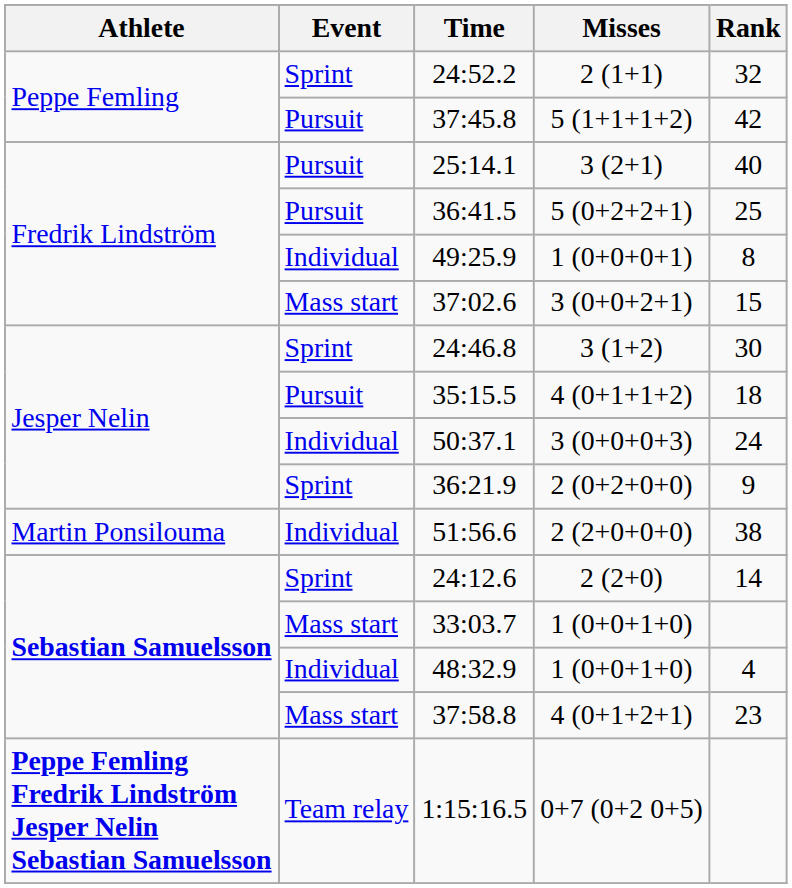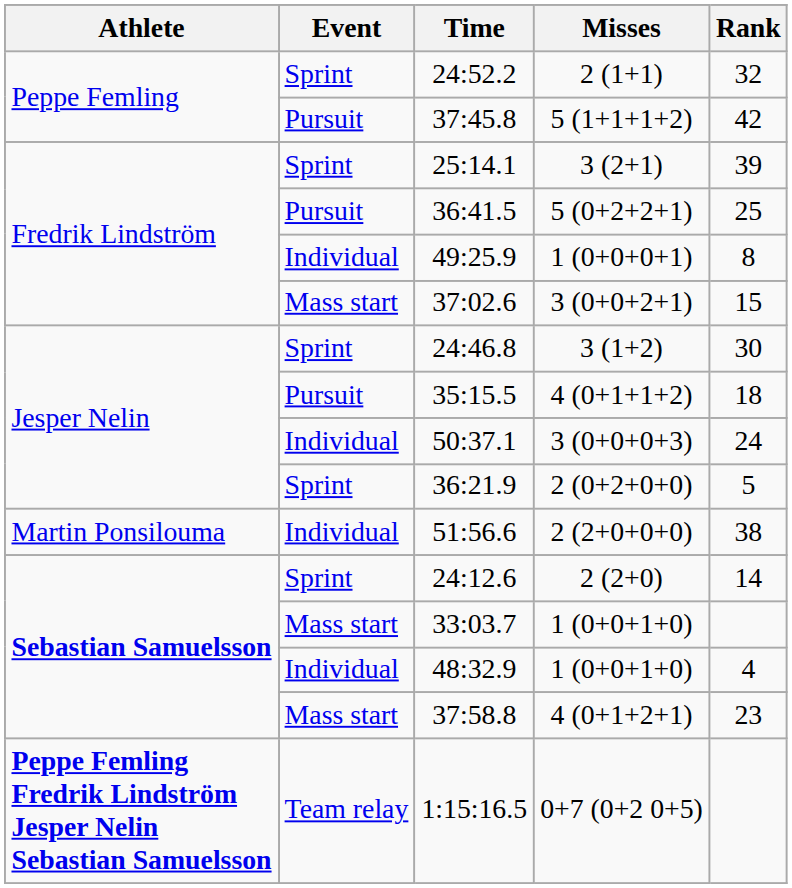 <table class="wikitable" style="font-size:90%">
 <tr>
 <th>Athlete</th>
 <th>Event</th>
 <th>Time</th>
 <th>Misses</th>
 <th>Rank</th>
 </tr>
 <tr align=center>
 <td align=left rowspan=2><a href='#'>Peppe Femling</a></td>
 <td align=left><a href='#'>Sprint</a></td>
 <td>24:52.2</td>
 <td>2 (1+1)</td>
 <td>32</td>
 </tr>
 <tr align=center>
 <td align=left><a href='#'>Pursuit</a></td>
 <td>37:45.8</td>
 <td>5 (1+1+1+2)</td>
 <td>42</td>
 </tr>
 <tr align=center>
 <td align=left rowspan=4><a href='#'>Fredrik Lindström</a></td>
-<td align=left><a href='#'>Pursuit</a></td>
+<td align=left><a href='#'>Sprint</a></td>
 <td>25:14.1</td>
 <td>3 (2+1)</td>
-<td>40</td>
+<td>39</td>
 </tr>
 <tr align=center>
 <td align=left><a href='#'>Pursuit</a></td>
 <td>36:41.5</td>
 <td>5 (0+2+2+1)</td>
 <td>25</td>
 </tr>
 <tr align=center>
 <td align=left><a href='#'>Individual</a></td>
 <td>49:25.9</td>
 <td>1 (0+0+0+1)</td>
 <td>8</td>
 </tr>
 <tr align=center>
 <td align=left><a href='#'>Mass start</a></td>
 <td>37:02.6</td>
 <td>3 (0+0+2+1)</td>
 <td>15</td>
 </tr>
 <tr align=center>
 <td align=left rowspan=4><a href='#'>Jesper Nelin</a></td>
 <td align=left><a href='#'>Sprint</a></td>
 <td>24:46.8</td>
 <td>3 (1+2)</td>
 <td>30</td>
 </tr>
 <tr align=center>
 <td align=left><a href='#'>Pursuit</a></td>
 <td>35:15.5</td>
 <td>4 (0+1+1+2)</td>
 <td>18</td>
 </tr>
 <tr align=center>
 <td align=left><a href='#'>Individual</a></td>
 <td>50:37.1</td>
 <td>3 (0+0+0+3)</td>
 <td>24</td>
 </tr>
 <tr align=center>
 <td align=left><a href='#'>Sprint</a></td>
 <td>36:21.9</td>
 <td>2 (0+2+0+0)</td>
-<td>9</td>
+<td>5</td>
 </tr>
 <tr align=center>
 <td align=left><a href='#'>Martin Ponsilouma</a></td>
 <td align=left><a href='#'>Individual</a></td>
 <td>51:56.6</td>
 <td>2 (2+0+0+0)</td>
 <td>38</td>
 </tr>
 <tr align=center>
 <td align=left rowspan=4><strong><a href='#'>Sebastian Samuelsson</a></strong></td>
 <td align=left><a href='#'>Sprint</a></td>
 <td>24:12.6</td>
 <td>2 (2+0)</td>
 <td>14</td>
 </tr>
 <tr align=center>
 <td align=left><a href='#'>Mass start</a></td>
 <td>33:03.7</td>
 <td>1 (0+0+1+0)</td>
 <td></td>
 </tr>
 <tr align=center>
 <td align=left><a href='#'>Individual</a></td>
 <td>48:32.9</td>
 <td>1 (0+0+1+0)</td>
 <td>4</td>
 </tr>
 <tr align=center>
 <td align=left><a href='#'>Mass start</a></td>
 <td>37:58.8</td>
 <td>4 (0+1+2+1)</td>
 <td>23</td>
 </tr>
 <tr align=center>
 <td align=left><strong><a href='#'>Peppe Femling</a><br><a href='#'>Fredrik Lindström</a><br><a href='#'>Jesper Nelin</a><br><a href='#'>Sebastian Samuelsson</a></strong></td>
 <td align=left><a href='#'>Team relay</a></td>
 <td>1:15:16.5</td>
 <td>0+7 (0+2 0+5)</td>
 <td></td>
 </tr>
 </table>
